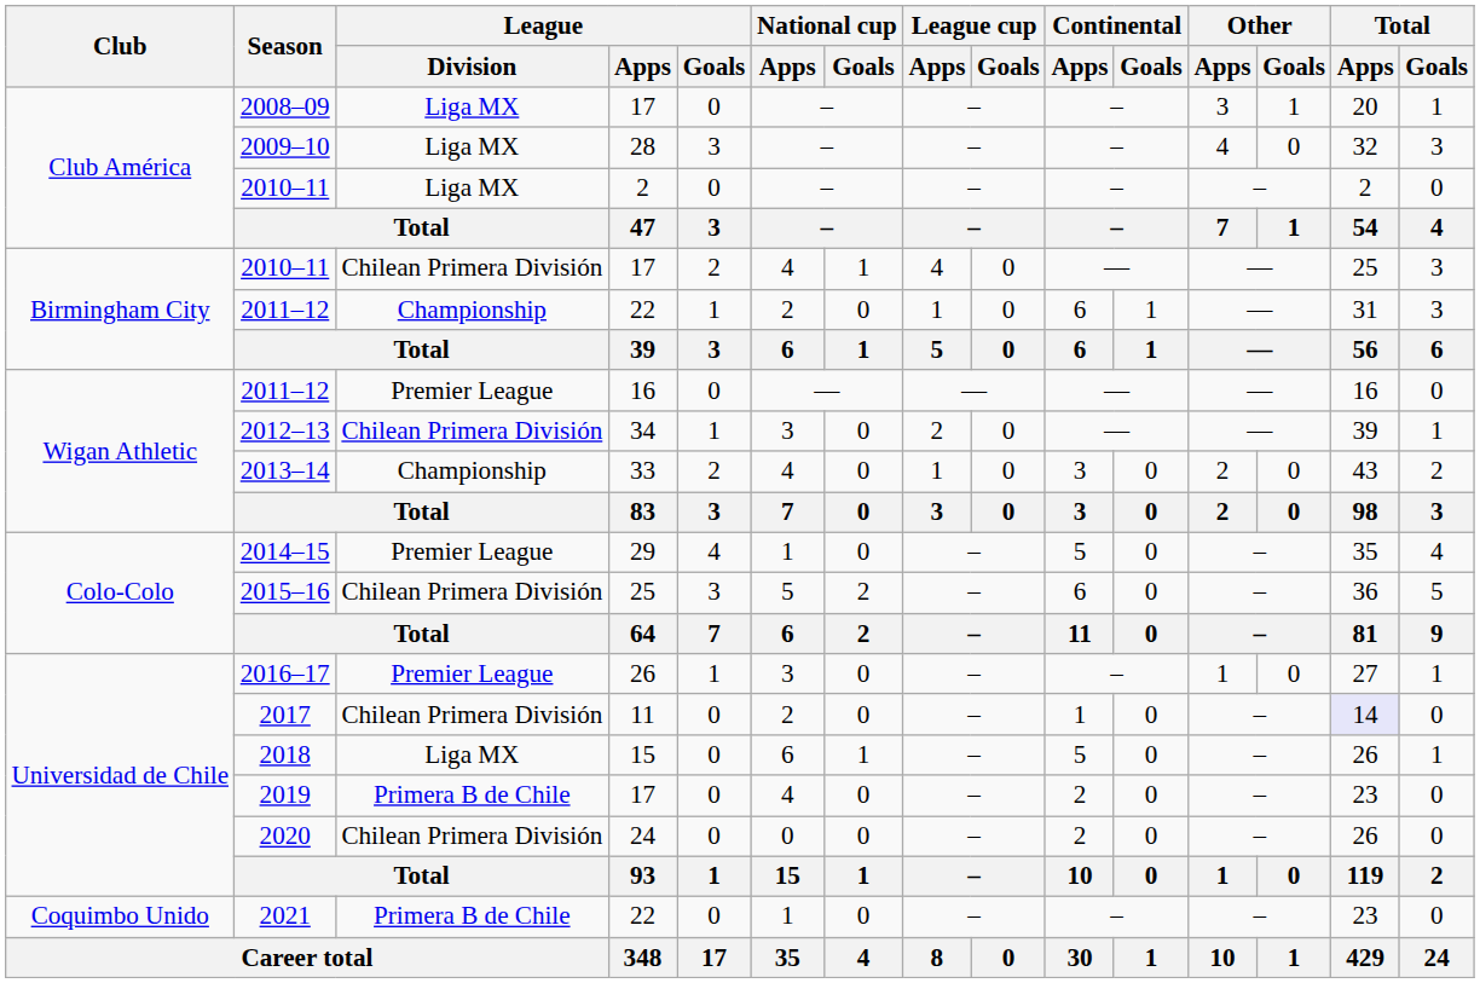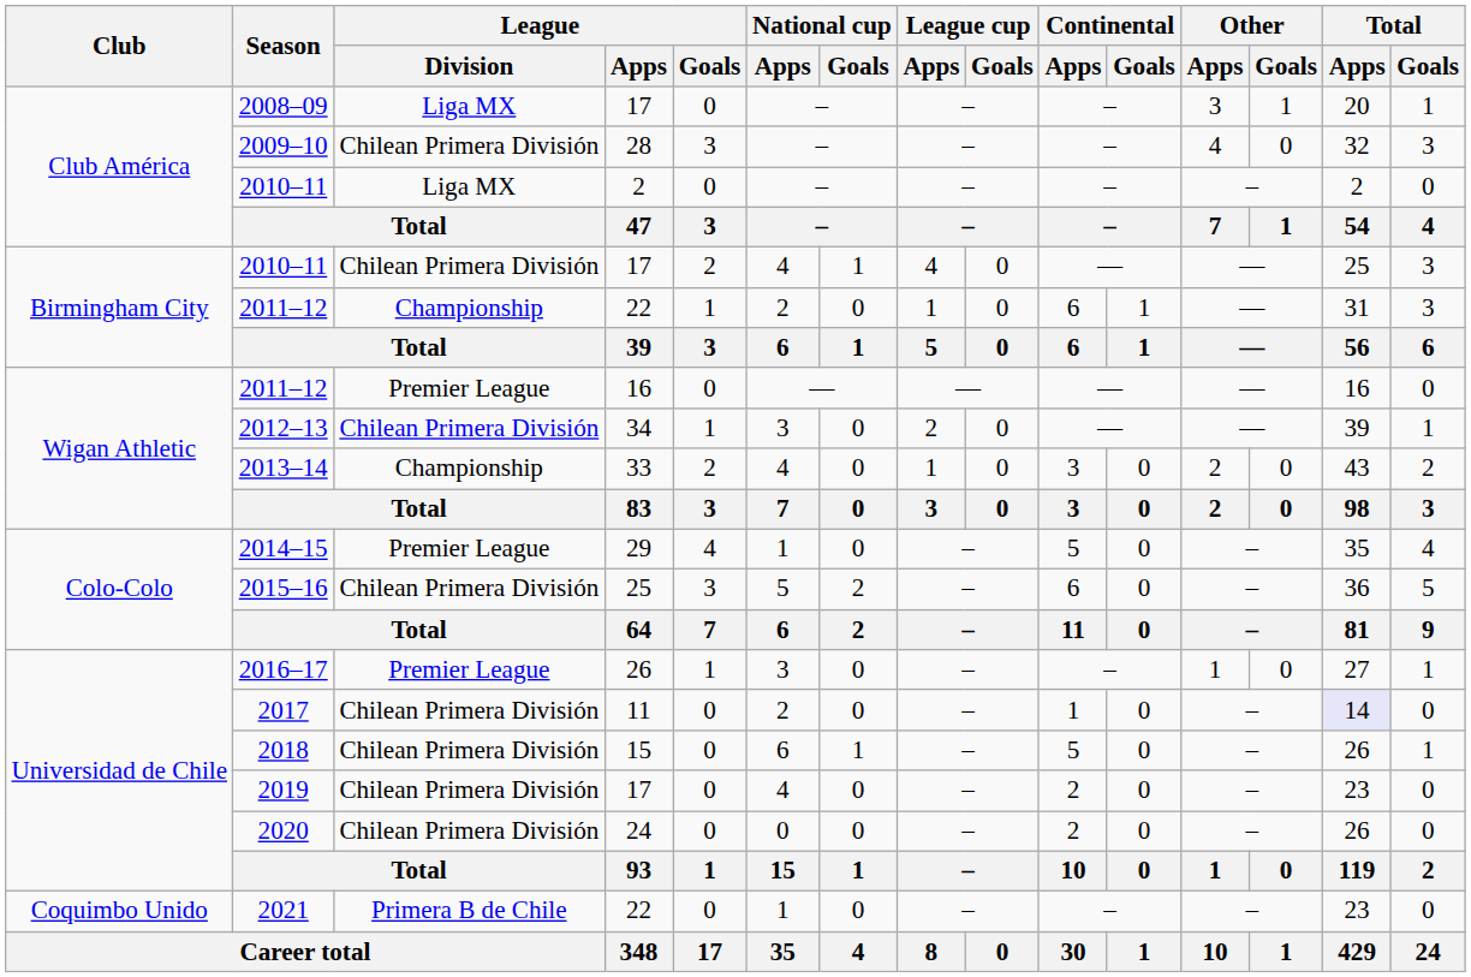 <table class="wikitable" Style="text-align: center">
 <tr>
 <th rowspan="2">Club</th>
 <th rowspan="2">Season</th>
 <th colspan="3">League</th>
 <th colspan="2">National cup</th>
 <th colspan="2">League cup</th>
 <th colspan="2">Continental</th>
 <th colspan="2">Other</th>
 <th colspan="2">Total</th>
 </tr>
 <tr>
 <th>Division</th>
 <th>Apps</th>
 <th>Goals</th>
 <th>Apps</th>
 <th>Goals</th>
 <th>Apps</th>
 <th>Goals</th>
 <th>Apps</th>
 <th>Goals</th>
 <th>Apps</th>
 <th>Goals</th>
 <th>Apps</th>
 <th>Goals</th>
 </tr>
 <tr>
 <td rowspan="4"><a href='#'>Club América</a></td>
 <td><a href='#'>2008–09</a></td>
 <td><a href='#'>Liga MX</a></td>
 <td>17</td>
 <td>0</td>
 <td colspan="2">–</td>
 <td colspan="2">–</td>
 <td colspan="2">–</td>
 <td>3</td>
 <td>1</td>
 <td>20</td>
 <td>1</td>
 </tr>
 <tr>
 <td><a href='#'>2009–10</a></td>
-<td>Liga MX</td>
+<td>Chilean Primera División</td>
 <td>28</td>
 <td>3</td>
 <td colspan="2">–</td>
 <td colspan="2">–</td>
 <td colspan="2">–</td>
 <td>4</td>
 <td>0</td>
 <td>32</td>
 <td>3</td>
 </tr>
 <tr>
 <td><a href='#'>2010–11</a></td>
 <td>Liga MX</td>
 <td>2</td>
 <td>0</td>
 <td colspan="2">–</td>
 <td colspan="2">–</td>
 <td colspan="2">–</td>
 <td colspan="2">–</td>
 <td>2</td>
 <td>0</td>
 </tr>
 <tr>
 <th colspan="2">Total</th>
 <th>47</th>
 <th>3</th>
 <th colspan="2">–</th>
 <th colspan="2">–</th>
 <th colspan="2">–</th>
 <th>7</th>
 <th>1</th>
 <th>54</th>
 <th>4</th>
 </tr>
 <tr>
 <td rowspan="3"><a href='#'>Birmingham City</a></td>
 <td><a href='#'>2010–11</a></td>
 <td>Chilean Primera División</td>
 <td>17</td>
 <td>2</td>
 <td>4</td>
 <td>1</td>
 <td>4</td>
 <td>0</td>
 <td colspan="2">—</td>
 <td colspan="2">—</td>
 <td>25</td>
 <td>3</td>
 </tr>
 <tr>
 <td><a href='#'>2011–12</a></td>
 <td><a href='#'>Championship</a></td>
 <td>22</td>
 <td>1</td>
 <td>2</td>
 <td>0</td>
 <td>1</td>
 <td>0</td>
 <td>6</td>
 <td>1</td>
 <td colspan="2">—</td>
 <td>31</td>
 <td>3</td>
 </tr>
 <tr>
 <th colspan="2">Total</th>
 <th>39</th>
 <th>3</th>
 <th>6</th>
 <th>1</th>
 <th>5</th>
 <th>0</th>
 <th>6</th>
 <th>1</th>
 <th colspan="2">—</th>
 <th>56</th>
 <th>6</th>
 </tr>
 <tr>
 <td rowspan="4"><a href='#'>Wigan Athletic</a></td>
 <td><a href='#'>2011–12</a></td>
 <td>Premier League</td>
 <td>16</td>
 <td>0</td>
 <td colspan="2">—</td>
 <td colspan="2">—</td>
 <td colspan="2">—</td>
 <td colspan="2">—</td>
 <td>16</td>
 <td>0</td>
 </tr>
 <tr>
 <td><a href='#'>2012–13</a></td>
 <td><a href='#'>Chilean Primera División</a></td>
 <td>34</td>
 <td>1</td>
 <td>3</td>
 <td>0</td>
 <td>2</td>
 <td>0</td>
 <td colspan="2">—</td>
 <td colspan="2">—</td>
 <td>39</td>
 <td>1</td>
 </tr>
 <tr>
 <td><a href='#'>2013–14</a></td>
 <td>Championship</td>
 <td>33</td>
 <td>2</td>
 <td>4</td>
 <td>0</td>
 <td>1</td>
 <td>0</td>
 <td>3</td>
 <td>0</td>
 <td>2</td>
 <td>0</td>
 <td>43</td>
 <td>2</td>
 </tr>
 <tr>
 <th colspan="2">Total</th>
 <th>83</th>
 <th>3</th>
 <th>7</th>
 <th>0</th>
 <th>3</th>
 <th>0</th>
 <th>3</th>
 <th>0</th>
 <th>2</th>
 <th>0</th>
 <th>98</th>
 <th>3</th>
 </tr>
 <tr>
 <td rowspan="3"><a href='#'>Colo-Colo</a></td>
 <td><a href='#'>2014–15</a></td>
 <td>Premier League</td>
 <td>29</td>
 <td>4</td>
 <td>1</td>
 <td>0</td>
 <td colspan="2">–</td>
 <td>5</td>
 <td>0</td>
 <td colspan="2">–</td>
 <td>35</td>
 <td>4</td>
 </tr>
 <tr>
 <td><a href='#'>2015–16</a></td>
 <td>Chilean Primera División</td>
 <td>25</td>
 <td>3</td>
 <td>5</td>
 <td>2</td>
 <td colspan="2">–</td>
 <td>6</td>
 <td>0</td>
 <td colspan="2">–</td>
 <td>36</td>
 <td>5</td>
 </tr>
 <tr>
 <th colspan="2">Total</th>
 <th>64</th>
 <th>7</th>
 <th>6</th>
 <th>2</th>
 <th colspan="2">–</th>
 <th>11</th>
 <th>0</th>
 <th colspan="2">–</th>
 <th>81</th>
 <th>9</th>
 </tr>
 <tr>
 <td rowspan="6"><a href='#'>Universidad de Chile</a></td>
 <td><a href='#'>2016–17</a></td>
 <td><a href='#'>Premier League</a></td>
 <td>26</td>
 <td>1</td>
 <td>3</td>
 <td>0</td>
 <td colspan="2">–</td>
 <td colspan="2">–</td>
 <td>1</td>
 <td>0</td>
 <td>27</td>
 <td>1</td>
 </tr>
 <tr>
 <td><a href='#'>2017</a></td>
 <td>Chilean Primera División</td>
 <td>11</td>
 <td>0</td>
 <td>2</td>
 <td>0</td>
 <td colspan="2">–</td>
 <td>1</td>
 <td>0</td>
 <td colspan="2">–</td>
 <td style="background: lavender;">14</td>
 <td>0</td>
 </tr>
 <tr>
 <td><a href='#'>2018</a></td>
-<td>Liga MX</td>
+<td>Chilean Primera División</td>
 <td>15</td>
 <td>0</td>
 <td>6</td>
 <td>1</td>
 <td colspan="2">–</td>
 <td>5</td>
 <td>0</td>
 <td colspan="2">–</td>
 <td>26</td>
 <td>1</td>
 </tr>
 <tr>
 <td><a href='#'>2019</a></td>
-<td><a href='#'>Primera B de Chile</a></td>
+<td>Chilean Primera División</td>
 <td>17</td>
 <td>0</td>
 <td>4</td>
 <td>0</td>
 <td colspan="2">–</td>
 <td>2</td>
 <td>0</td>
 <td colspan="2">–</td>
 <td>23</td>
 <td>0</td>
 </tr>
 <tr>
 <td><a href='#'>2020</a></td>
 <td>Chilean Primera División</td>
 <td>24</td>
 <td>0</td>
 <td>0</td>
 <td>0</td>
 <td colspan="2">–</td>
 <td>2</td>
 <td>0</td>
 <td colspan="2">–</td>
 <td>26</td>
 <td>0</td>
 </tr>
 <tr>
 <th colspan="2">Total</th>
 <th>93</th>
 <th>1</th>
 <th>15</th>
 <th>1</th>
 <th colspan="2">–</th>
 <th>10</th>
 <th>0</th>
 <th>1</th>
 <th>0</th>
 <th>119</th>
 <th>2</th>
 </tr>
 <tr>
 <td><a href='#'>Coquimbo Unido</a></td>
 <td><a href='#'>2021</a></td>
 <td><a href='#'>Primera B de Chile</a></td>
 <td>22</td>
 <td>0</td>
 <td>1</td>
 <td>0</td>
 <td colspan="2">–</td>
 <td colspan="2">–</td>
 <td colspan="2">–</td>
 <td>23</td>
 <td>0</td>
 </tr>
 <tr>
 <th colspan="3">Career total</th>
 <th>348</th>
 <th>17</th>
 <th>35</th>
 <th>4</th>
 <th>8</th>
 <th>0</th>
 <th>30</th>
 <th>1</th>
 <th>10</th>
 <th>1</th>
 <th>429</th>
 <th>24</th>
 </tr>
 </table>
